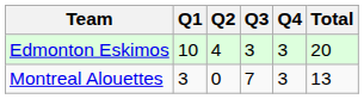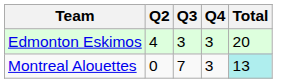 <table class="wikitable">
 <tr>
 <th>Team</th>
-<th>Q1</th>
 <th>Q2</th>
 <th>Q3</th>
 <th>Q4</th>
 <th>Total</th>
 </tr>
 <tr style="background-color:#DDFFDD">
 <td><a href='#'>Edmonton Eskimos</a></td>
-<td>10</td>
 <td>4</td>
 <td>3</td>
 <td>3</td>
 <td>20</td>
 </tr>
 <tr>
 <td><a href='#'>Montreal Alouettes</a></td>
-<td>3</td>
 <td>0</td>
 <td>7</td>
 <td>3</td>
-<td>13</td>
+<td style="background: paleturquoise;">13</td>
 </tr>
 </table>
